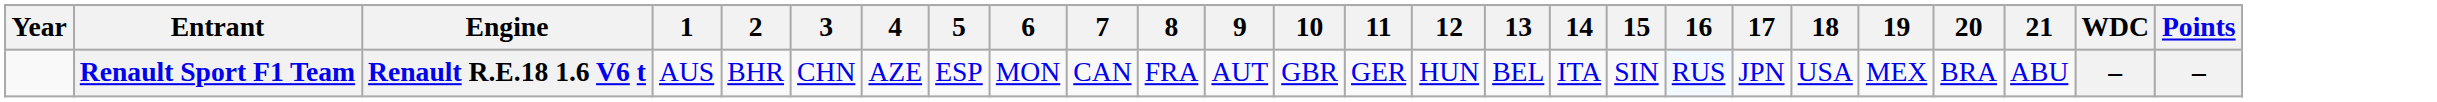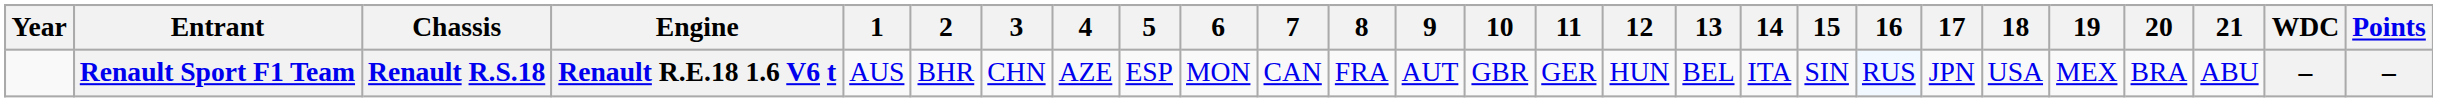 <table class="wikitable" style="text-align:center; font-size:85%">
 <tr>
 <th>Year</th>
 <th>Entrant</th>
+<th>Chassis</th>
 <th>Engine</th>
 <th>1</th>
 <th>2</th>
 <th>3</th>
 <th>4</th>
 <th>5</th>
 <th>6</th>
 <th>7</th>
 <th>8</th>
 <th>9</th>
 <th>10</th>
 <th>11</th>
 <th>12</th>
 <th>13</th>
 <th>14</th>
 <th>15</th>
 <th>16</th>
 <th>17</th>
 <th>18</th>
 <th>19</th>
 <th>20</th>
 <th>21</th>
 <th>WDC</th>
 <th><a href='#'>Points</a></th>
 </tr>
 <tr>
 <td></td>
 <th nowrap><a href='#'>Renault Sport F1 Team</a></th>
+<th nowrap><a href='#'>Renault</a> <a href='#'>R.S.18</a></th>
 <th nowrap><a href='#'>Renault</a> R.E.18 1.6 <a href='#'>V6</a> <a href='#'>t</a></th>
 <td><a href='#'>AUS</a></td>
 <td><a href='#'>BHR</a></td>
 <td><a href='#'>CHN</a></td>
 <td><a href='#'>AZE</a></td>
 <td><a href='#'>ESP</a></td>
 <td><a href='#'>MON</a></td>
 <td><a href='#'>CAN</a></td>
 <td><a href='#'>FRA</a></td>
 <td><a href='#'>AUT</a></td>
 <td><a href='#'>GBR</a></td>
 <td><a href='#'>GER</a></td>
 <td><a href='#'>HUN</a></td>
 <td><a href='#'>BEL</a></td>
 <td><a href='#'>ITA</a></td>
 <td><a href='#'>SIN</a></td>
 <td style="background:#F1F8FF;"><a href='#'>RUS</a><br></td>
 <td><a href='#'>JPN</a></td>
 <td><a href='#'>USA</a></td>
 <td><a href='#'>MEX</a></td>
 <td><a href='#'>BRA</a></td>
 <td><a href='#'>ABU</a></td>
 <th>–</th>
 <th>–</th>
 </tr>
 </table>
